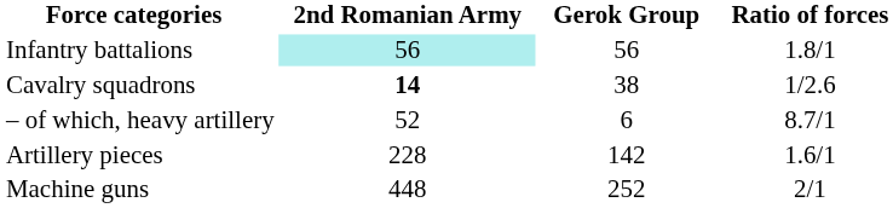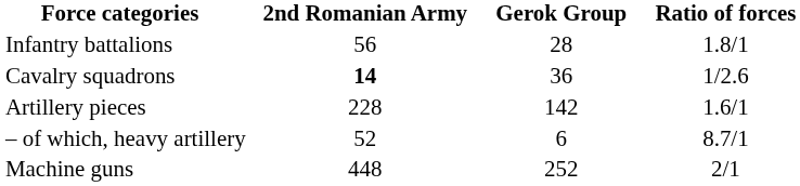 <table>
 <tr>
 <th>Force categories  </th>
 <th>  2nd Romanian Army  </th>
 <th>  Gerok Group  </th>
 <th>  Ratio of forces  </th>
 </tr>
 <tr>
 <td>Infantry battalions</td>
-<td align="center" style="background: paleturquoise;">56</td>
 <td align="center">56</td>
+<td align="center">28</td>
 <td align="center">1.8/1</td>
 </tr>
 <tr>
 <td>Cavalry squadrons</td>
 <td align="center"><strong>14</strong></td>
-<td align="center">38</td>
+<td align="center">36</td>
 <td align="center">1/2.6</td>
+</tr>
+<tr>
+<td>Artillery pieces</td>
+<td align="center">228</td>
+<td align="center">142</td>
+<td align="center">1.6/1</td>
 </tr>
 <tr>
 <td>– of which, heavy artillery</td>
 <td align="center">52</td>
 <td align="center">6</td>
 <td align="center">8.7/1</td>
 </tr>
 <tr>
-<td>Artillery pieces</td>
-<td align="center">228</td>
-<td align="center">142</td>
-<td align="center">1.6/1</td>
-</tr>
-<tr>
 <td>Machine guns</td>
 <td align="center">448</td>
 <td align="center">252</td>
 <td align="center">2/1</td>
 </tr>
 </table>
